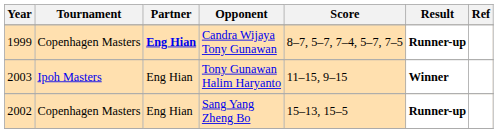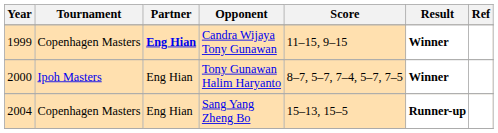 <table class="sortable wikitable" style="font-size: 90%;">
 <tr>
 <th>Year</th>
 <th>Tournament</th>
 <th>Partner</th>
 <th>Opponent</th>
 <th>Score</th>
 <th>Result</th>
 <th>Ref</th>
 </tr>
 <tr>
 </tr>
 <tr style="background:#FFE0AF">
 <td align="center">1999</td>
 <td align="left">Copenhagen Masters</td>
 <td align="left"><strong> <a href='#'>Eng Hian</a></strong></td>
 <td align="left"> <a href='#'>Candra Wijaya</a><br> <a href='#'>Tony Gunawan</a></td>
-<td align="left">8–7, 5–7, 7–4, 5–7, 7–5</td>
-<td style="text-align:left; background:white"> <strong>Runner-up</strong></td>
-<td style="text-align:center; background:white"></td>
-</tr>
-<tr>
-</tr>
-<tr style="background:#FFE0AF">
-<td align="center">2003</td>
-<td align="left"><a href='#'>Ipoh Masters</a></td>
-<td align="left"> Eng Hian</td>
-<td align="left"> <a href='#'>Tony Gunawan</a><br> <a href='#'>Halim Haryanto</a></td>
 <td align="left">11–15, 9–15</td>
 <td style="text-align:left; background:white"> <strong>Winner</strong></td>
 <td style="text-align:center; background:white"></td>
 </tr>
 <tr>
 </tr>
 <tr style="background:#FFE0AF">
-<td align="center">2002</td>
+<td align="center">2000</td>
+<td align="left"><a href='#'>Ipoh Masters</a></td>
+<td align="left"> Eng Hian</td>
+<td align="left"> <a href='#'>Tony Gunawan</a><br> <a href='#'>Halim Haryanto</a></td>
+<td align="left">8–7, 5–7, 7–4, 5–7, 7–5</td>
+<td style="text-align:left; background:white"> <strong>Winner</strong></td>
+<td style="text-align:center; background:white"></td>
+</tr>
+<tr>
+</tr>
+<tr style="background:#FFE0AF">
+<td align="center">2004</td>
 <td align="left">Copenhagen Masters</td>
 <td align="left"> Eng Hian</td>
 <td align="left"> <a href='#'>Sang Yang</a><br> <a href='#'>Zheng Bo</a></td>
 <td align="left">15–13, 15–5</td>
 <td style="text-align:left; background:white"> <strong>Runner-up</strong></td>
 <td style="text-align:center; background:white"></td>
 </tr>
 <tr>
 </tr>
 </table>
